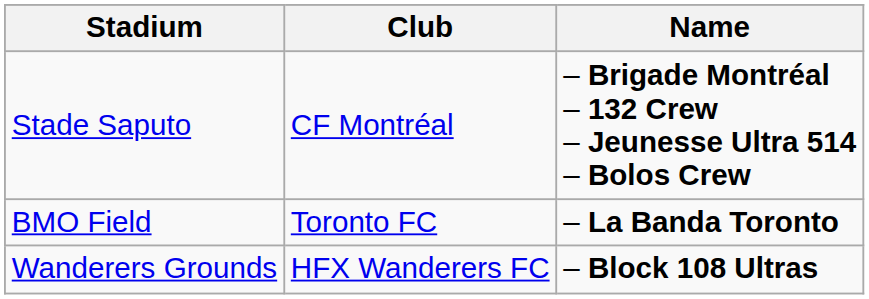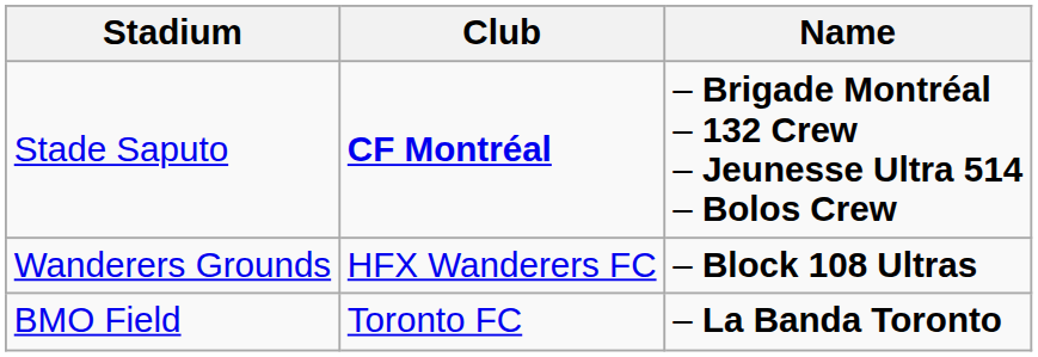 <table class="wikitable">
 <tr>
 <th>Stadium</th>
 <th>Club</th>
 <th>Name</th>
 </tr>
 <tr>
 <td style="text-align:left;"><a href='#'>Stade Saputo</a></td>
-<td><a href='#'>CF Montréal</a></td>
+<td><strong><a href='#'>CF Montréal</a></strong></td>
 <td>– <strong>Brigade Montréal</strong> <br>– <strong>132 Crew</strong> <br>– <strong>Jeunesse Ultra 514</strong> <br>– <strong>Bolos Crew</strong></td>
+</tr>
+<tr>
+<td style="text-align:left;"><a href='#'>Wanderers Grounds</a></td>
+<td><a href='#'>HFX Wanderers FC</a></td>
+<td>– <strong>Block 108 Ultras</strong></td>
 </tr>
 <tr>
 <td style="text-align:left;"><a href='#'>BMO Field</a></td>
 <td><a href='#'>Toronto FC</a></td>
 <td>– <strong>La Banda Toronto</strong></td>
 </tr>
-<tr>
-<td style="text-align:left;"><a href='#'>Wanderers Grounds</a></td>
-<td><a href='#'>HFX Wanderers FC</a></td>
-<td>– <strong>Block 108 Ultras</strong></td>
-</tr>
 </table>
